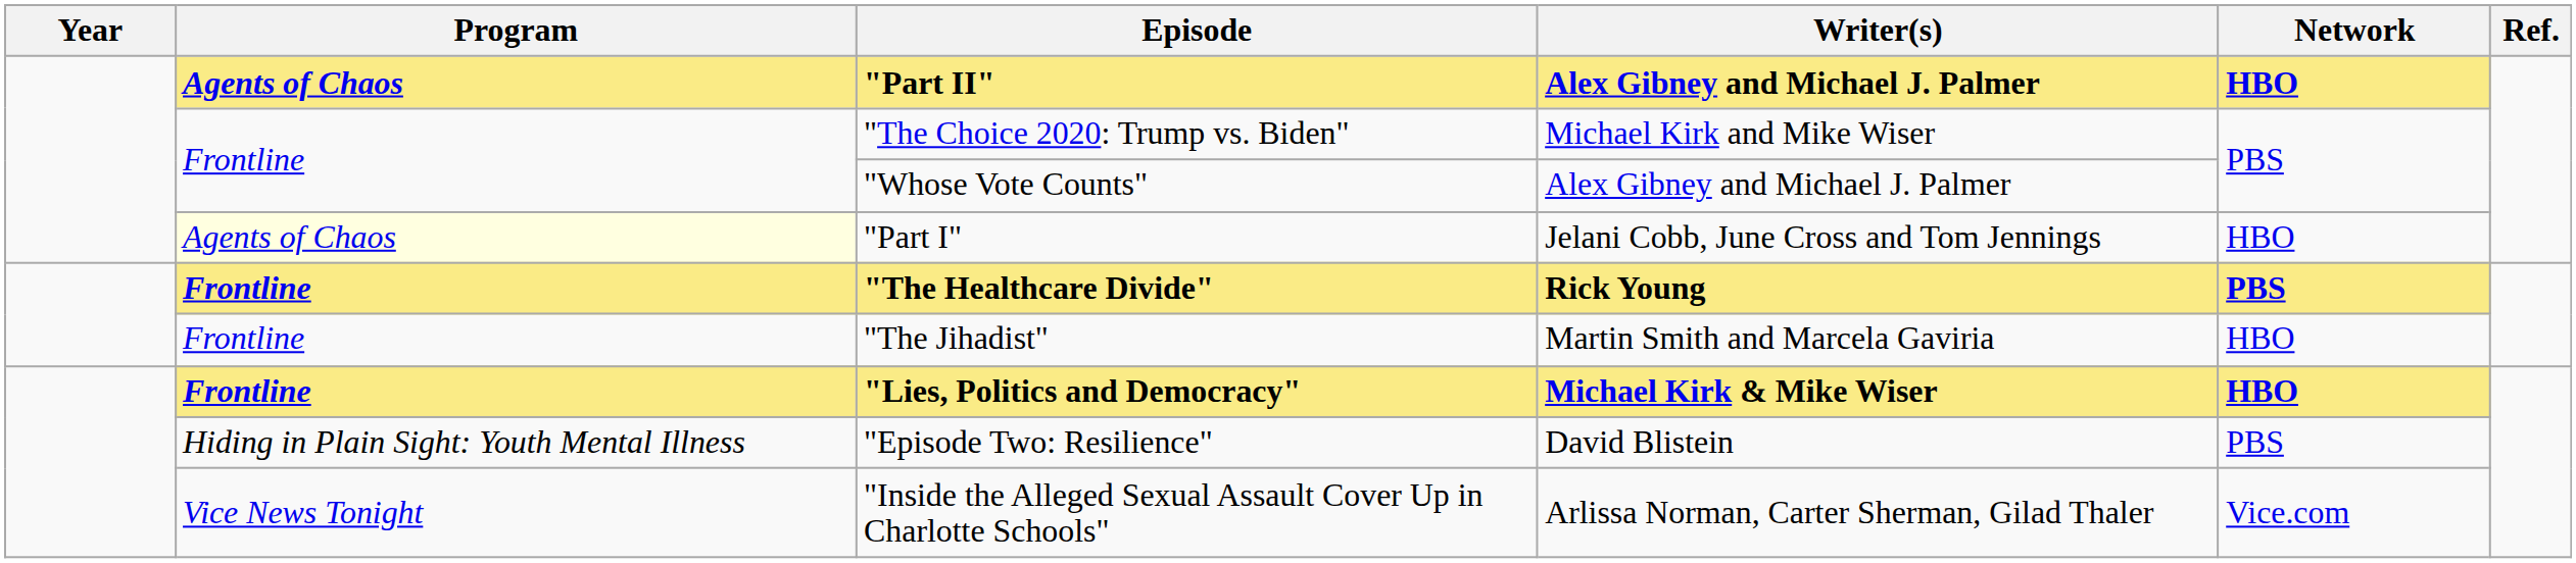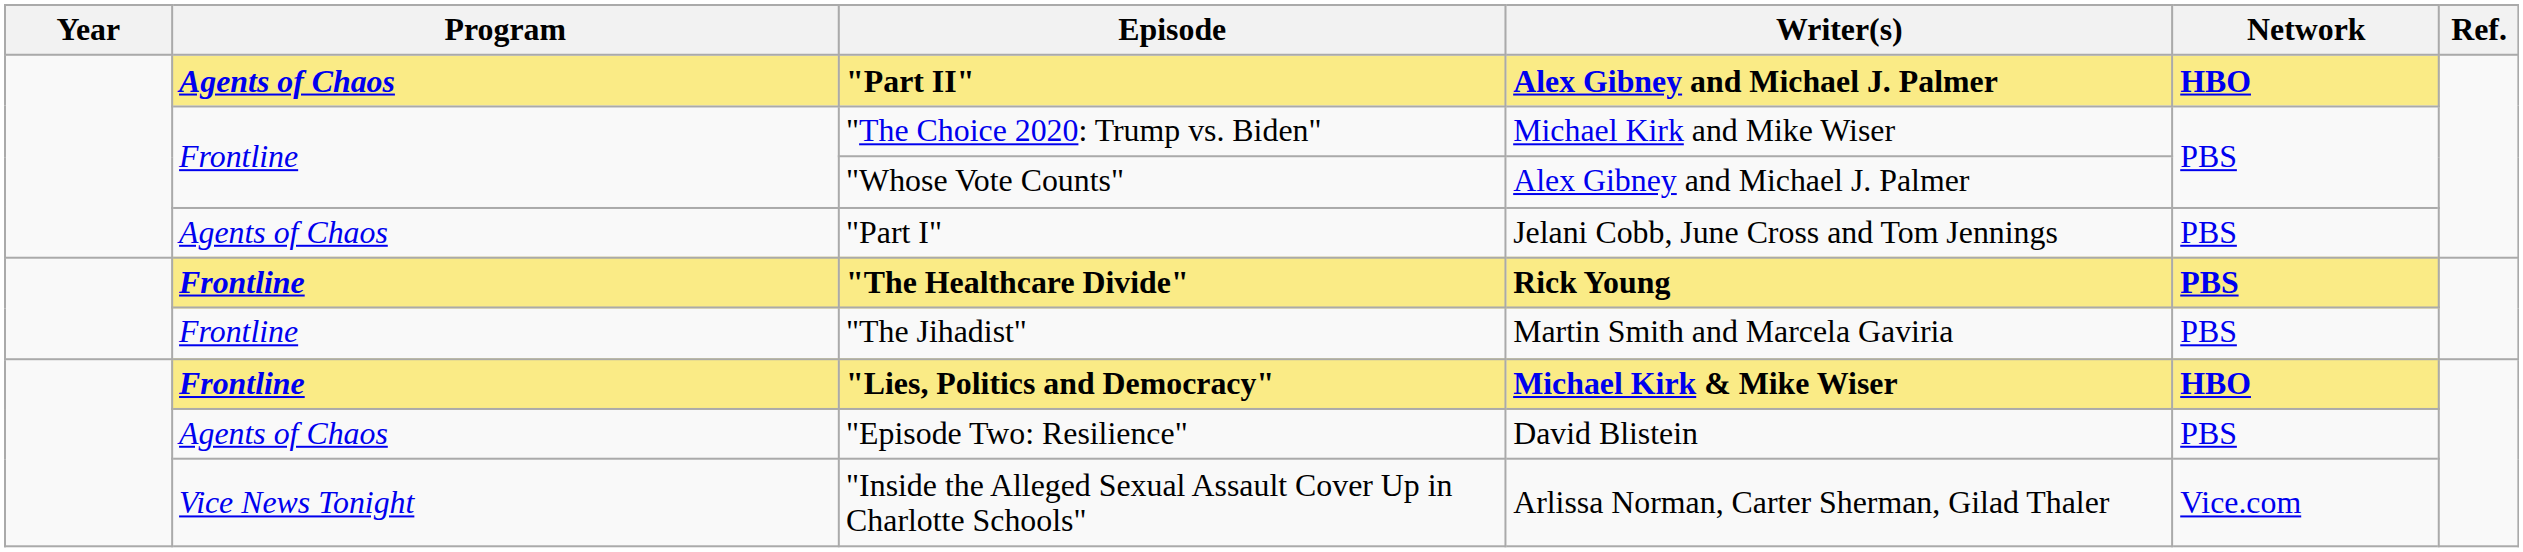 <table class="wikitable" style="width:100%">
 <tr bgcolor="#CCCCCC" align="center">
 <th width="5%">Year</th>
 <th width="20%">Program</th>
 <th width="20%">Episode</th>
 <th width="20%">Writer(s)</th>
 <th width="8%">Network</th>
 <th width="1%">Ref.</th>
 </tr>
 <tr>
 <td rowspan=4></td>
 <td style="background:#FAEB86;"><strong><em><a href='#'>Agents of Chaos</a></em></strong></td>
 <td style="background:#FAEB86;"><strong>"Part II"</strong></td>
 <td style="background:#FAEB86;"><strong><a href='#'>Alex Gibney</a> and Michael J. Palmer</strong></td>
 <td style="background:#FAEB86;"><strong><a href='#'>HBO</a></strong></td>
 <td rowspan=4 style="text-align:center;"></td>
 </tr>
 <tr>
 <td rowspan="2"><em><a href='#'>Frontline</a></em></td>
 <td>"<a href='#'>The Choice 2020</a>: Trump vs. Biden"</td>
 <td><a href='#'>Michael Kirk</a> and Mike Wiser</td>
 <td rowspan="2"><a href='#'>PBS</a></td>
 </tr>
 <tr>
 <td>"Whose Vote Counts"</td>
 <td><a href='#'>Alex Gibney</a> and Michael J. Palmer</td>
 </tr>
 <tr>
-<td style="background: lightyellow;"><em><a href='#'>Agents of Chaos</a></em></td>
+<td><em><a href='#'>Agents of Chaos</a></em></td>
 <td>"Part I"</td>
 <td>Jelani Cobb, June Cross and Tom Jennings</td>
-<td><a href='#'>HBO</a></td>
+<td><a href='#'>PBS</a></td>
 </tr>
 <tr>
 <td rowspan=2></td>
 <td style="background:#FAEB86"><strong><em><a href='#'>Frontline</a></em></strong></td>
 <td style="background:#FAEB86"><strong>"The Healthcare Divide"</strong></td>
 <td style="background:#FAEB86"><strong>Rick Young</strong></td>
 <td style="background:#FAEB86"><strong><a href='#'>PBS</a></strong></td>
 <td rowspan=2 style="text-align:center;"></td>
 </tr>
 <tr>
 <td><em><a href='#'>Frontline</a></em></td>
 <td>"The Jihadist"</td>
 <td>Martin Smith and Marcela Gaviria</td>
-<td><a href='#'>HBO</a></td>
+<td><a href='#'>PBS</a></td>
 </tr>
 <tr>
 <td rowspan=3></td>
 <td style="background:#FAEB86"><strong><em><a href='#'>Frontline</a></em></strong></td>
 <td style="background:#FAEB86"><strong>"Lies, Politics and Democracy"</strong></td>
 <td style="background:#FAEB86"><strong><a href='#'>Michael Kirk</a> & Mike Wiser</strong></td>
 <td style="background:#FAEB86;"><strong><a href='#'>HBO</a></strong></td>
 <td rowspan=3 style="text-align:center;"></td>
 </tr>
 <tr>
-<td><em>Hiding in Plain Sight: Youth Mental Illness</em></td>
+<td><em><a href='#'>Agents of Chaos</a></em></td>
 <td>"Episode Two: Resilience"</td>
 <td>David Blistein</td>
 <td><a href='#'>PBS</a></td>
 </tr>
 <tr>
 <td><em><a href='#'>Vice News Tonight</a></em></td>
 <td>"Inside the Alleged Sexual Assault Cover Up in Charlotte Schools"</td>
 <td>Arlissa Norman, Carter Sherman, Gilad Thaler</td>
 <td><a href='#'>Vice.com</a></td>
 </tr>
 </table>
